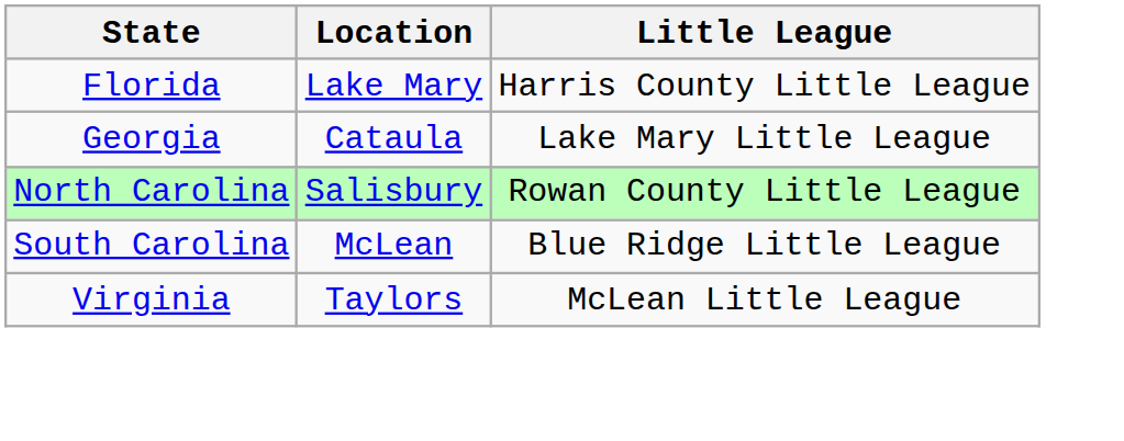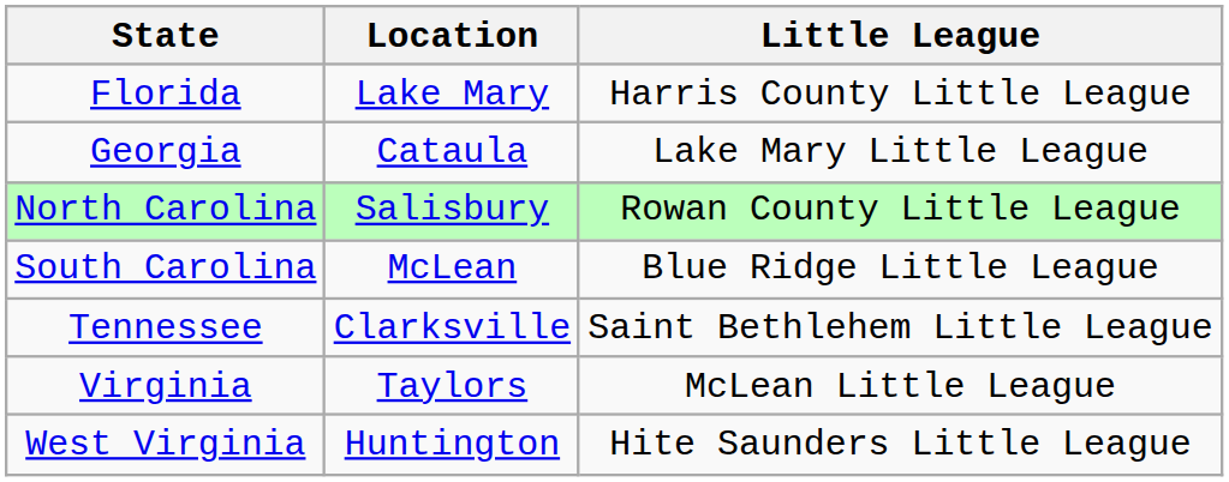 <table class="wikitable">
 <tr>
 <th>State</th>
 <th>Location</th>
 <th>Little League</th>
 </tr>
 <tr>
 <td align=center> <a href='#'>Florida</a></td>
 <td align=center><a href='#'>Lake Mary</a></td>
 <td align=center>Harris County Little League</td>
 </tr>
 <tr>
 <td align=center> <a href='#'>Georgia</a></td>
 <td align=center><a href='#'>Cataula</a></td>
 <td align=center>Lake Mary Little League</td>
 </tr>
 <tr bgcolor=#bbffbb>
 <td align=center> <a href='#'>North Carolina</a></td>
 <td align=center><a href='#'>Salisbury</a></td>
 <td align=center>Rowan County Little League</td>
 </tr>
 <tr>
 <td align=center> <a href='#'>South Carolina</a></td>
 <td align=center><a href='#'>McLean</a></td>
 <td align=center>Blue Ridge Little League</td>
 </tr>
 <tr>
+<td align=center> <a href='#'>Tennessee</a></td>
+<td align=center><a href='#'>Clarksville</a></td>
+<td align=center>Saint Bethlehem Little League</td>
+</tr>
+<tr>
 <td align=center> <a href='#'>Virginia</a></td>
 <td align=center><a href='#'>Taylors</a></td>
 <td align=center>McLean Little League</td>
 </tr>
+<tr>
+<td align=center> <a href='#'>West Virginia</a></td>
+<td align=center><a href='#'>Huntington</a></td>
+<td align=center>Hite Saunders Little League</td>
+</tr>
 </table>
